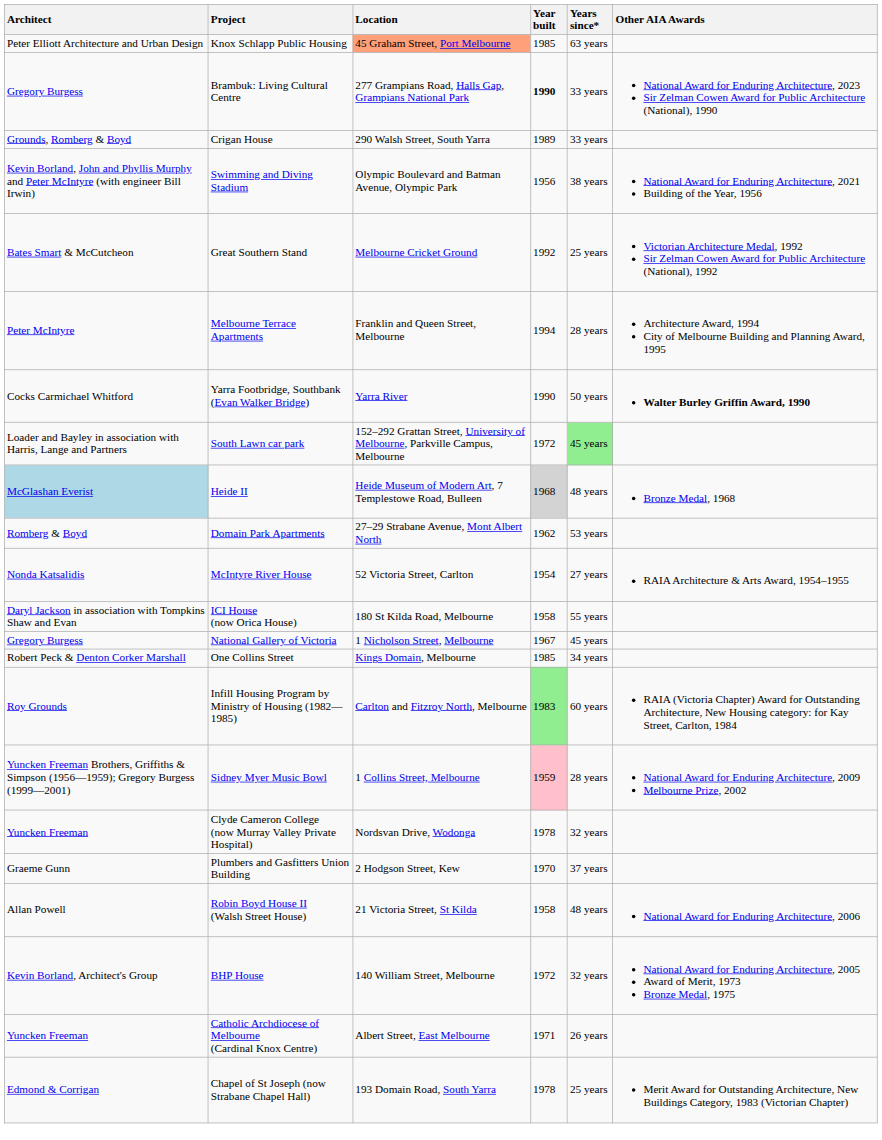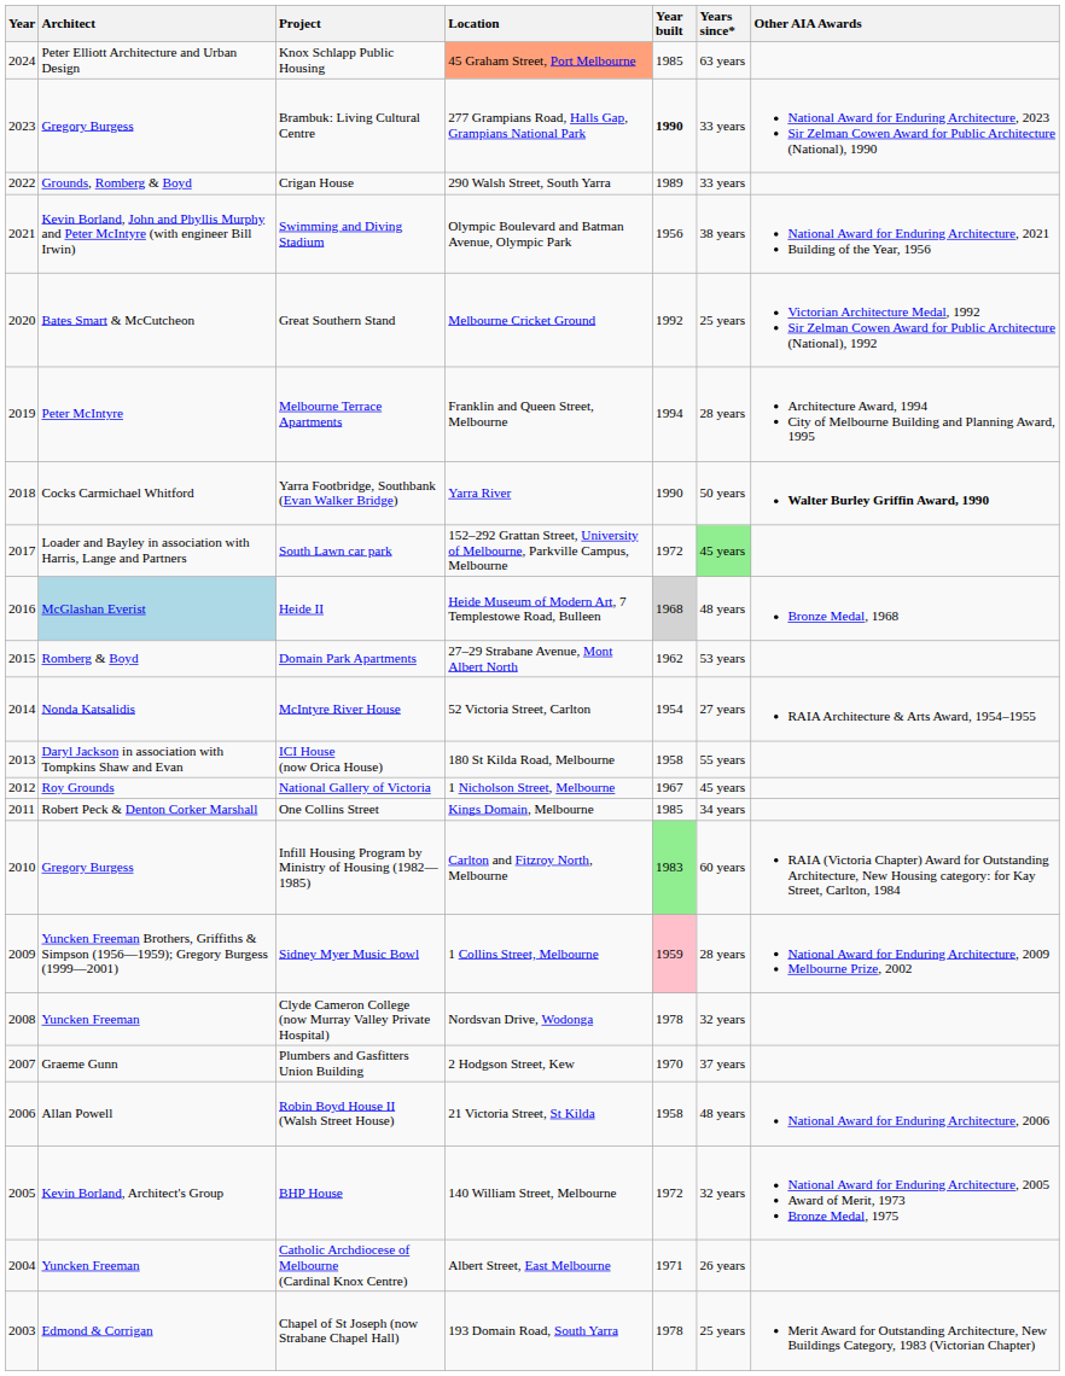 <table class="wikitable sortable">
 <tr>
+<th>Year</th>
 <th style="text-align:left;">Architect</th>
 <th style="text-align:left;">Project</th>
 <th style="text-align:left;">Location</th>
 <th style="text-align:left;">Year built</th>
 <th style="text-align:left;">Years since*</th>
 <th style="text-align:left;">Other AIA Awards</th>
 </tr>
 <tr>
+<td>2024</td>
 <td>Peter Elliott Architecture and Urban Design</td>
 <td>Knox Schlapp Public Housing</td>
 <td style="background: lightsalmon;">45 Graham Street, <a href='#'>Port Melbourne</a></td>
 <td>1985</td>
 <td>63 years</td>
 <td></td>
 </tr>
 <tr>
+<td>2023</td>
 <td><a href='#'>Gregory Burgess</a></td>
 <td>Brambuk: Living Cultural Centre</td>
 <td>277 Grampians Road, <a href='#'>Halls Gap</a>, <a href='#'>Grampians National Park</a></td>
 <td><strong>1990</strong></td>
 <td>33 years</td>
 <td><br><ul><li><a href='#'>National Award for Enduring Architecture</a>, 2023</li><li><a href='#'>Sir Zelman Cowen Award for Public Architecture</a> (National), 1990</li></ul></td>
 </tr>
 <tr>
+<td>2022</td>
 <td><a href='#'>Grounds</a>, <a href='#'>Romberg</a> & <a href='#'>Boyd</a></td>
 <td>Crigan House</td>
 <td>290 Walsh Street, South Yarra</td>
 <td>1989</td>
 <td>33 years</td>
 <td></td>
 </tr>
 <tr>
+<td>2021</td>
 <td><a href='#'>Kevin Borland</a>, <a href='#'>John and Phyllis Murphy</a> and <a href='#'>Peter McIntyre</a> (with engineer Bill Irwin)</td>
 <td><a href='#'>Swimming and Diving Stadium</a></td>
 <td>Olympic Boulevard and Batman Avenue, Olympic Park</td>
 <td>1956</td>
 <td>38 years</td>
 <td><br><ul><li><a href='#'>National Award for Enduring Architecture</a>, 2021</li><li>Building of the Year, 1956</li></ul></td>
 </tr>
 <tr `>
+<td>2020</td>
 <td><a href='#'>Bates Smart</a> & McCutcheon</td>
 <td>Great Southern Stand</td>
 <td><a href='#'>Melbourne Cricket Ground</a></td>
 <td>1992</td>
 <td>25 years</td>
 <td><br><ul><li><a href='#'>Victorian Architecture Medal</a>, 1992</li><li><a href='#'>Sir Zelman Cowen Award for Public Architecture</a> (National), 1992</li></ul></td>
 </tr>
 <tr `>
+<td>2019</td>
 <td><a href='#'>Peter McIntyre</a></td>
 <td><a href='#'>Melbourne Terrace Apartments</a></td>
 <td>Franklin and Queen Street, Melbourne</td>
 <td>1994</td>
 <td>28 years</td>
 <td><br><ul><li>Architecture Award, 1994</li><li>City of Melbourne Building and Planning Award, 1995</li></ul></td>
 </tr>
 <tr `>
+<td>2018</td>
 <td>Cocks Carmichael Whitford</td>
 <td>Yarra Footbridge, Southbank <br>(<a href='#'>Evan Walker Bridge</a>)</td>
 <td><a href='#'>Yarra River</a></td>
 <td>1990</td>
 <td>50 years</td>
 <td><strong><br><ul><li>Walter Burley Griffin Award, 1990</li></ul></strong></td>
 </tr>
 <tr `>
+<td>2017</td>
 <td>Loader and Bayley in association with Harris, Lange and Partners</td>
 <td><a href='#'>South Lawn car park</a></td>
 <td>152–292 Grattan Street, <a href='#'>University of Melbourne</a>, Parkville Campus, Melbourne</td>
 <td>1972</td>
 <td style="background: lightgreen;">45 years</td>
 <td></td>
 </tr>
 <tr `>
+<td>2016</td>
 <td style="background: lightblue;"><a href='#'>McGlashan Everist</a></td>
 <td><a href='#'>Heide II</a></td>
 <td><a href='#'>Heide Museum of Modern Art</a>, 7 Templestowe Road, Bulleen</td>
 <td style="background: lightgrey;">1968</td>
 <td>48 years</td>
 <td><br><ul><li><a href='#'>Bronze Medal</a>, 1968</li></ul></td>
 </tr>
 <tr `>
+<td>2015</td>
 <td><a href='#'>Romberg</a> & <a href='#'>Boyd</a></td>
 <td><a href='#'>Domain Park Apartments</a></td>
 <td>27–29 Strabane Avenue, <a href='#'>Mont Albert North</a></td>
 <td>1962</td>
 <td>53 years</td>
 <td></td>
 </tr>
 <tr `>
+<td>2014</td>
 <td><a href='#'>Nonda Katsalidis</a></td>
 <td><a href='#'>McIntyre River House</a></td>
 <td>52 Victoria Street, Carlton</td>
 <td>1954</td>
 <td>27 years</td>
 <td><br><ul><li>RAIA Architecture & Arts Award, 1954–1955</li></ul></td>
 </tr>
 <tr `>
+<td>2013</td>
 <td><a href='#'>Daryl Jackson</a> in association with Tompkins Shaw and Evan</td>
 <td><a href='#'>ICI House</a> <br>(now Orica House)</td>
 <td>180 St Kilda Road, Melbourne</td>
 <td>1958</td>
 <td>55 years</td>
 <td></td>
 </tr>
 <tr `>
-<td><a href='#'>Gregory Burgess</a></td>
+<td>2012</td>
+<td><a href='#'>Roy Grounds</a></td>
 <td><a href='#'>National Gallery of Victoria</a></td>
 <td>1 <a href='#'>Nicholson Street</a>, <a href='#'>Melbourne</a></td>
 <td>1967</td>
 <td>45 years</td>
 <td></td>
 </tr>
 <tr `>
+<td>2011</td>
 <td>Robert Peck & <a href='#'>Denton Corker Marshall</a></td>
 <td>One Collins Street</td>
 <td><a href='#'>Kings Domain</a>, Melbourne</td>
 <td>1985</td>
 <td>34 years</td>
 <td></td>
 </tr>
 <tr `>
-<td><a href='#'>Roy Grounds</a></td>
+<td>2010</td>
+<td><a href='#'>Gregory Burgess</a></td>
 <td>Infill Housing Program by Ministry of Housing (1982—1985)</td>
 <td><a href='#'>Carlton</a> and <a href='#'>Fitzroy North</a>, Melbourne</td>
 <td style="background: lightgreen;">1983</td>
 <td>60 years</td>
 <td><br><ul><li>RAIA (Victoria Chapter) Award for Outstanding Architecture, New Housing category: for Kay Street, Carlton, 1984</li></ul></td>
 </tr>
 <tr `>
+<td>2009</td>
 <td><a href='#'>Yuncken Freeman</a> Brothers, Griffiths & Simpson (1956—1959); Gregory Burgess (1999—2001)</td>
 <td><a href='#'>Sidney Myer Music Bowl</a></td>
 <td>1 <a href='#'>Collins Street, Melbourne</a></td>
 <td style="background: pink;">1959</td>
 <td>28 years</td>
 <td><br><ul><li><a href='#'>National Award for Enduring Architecture</a>, 2009</li><li><a href='#'>Melbourne Prize</a>, 2002</li></ul></td>
 </tr>
 <tr `>
+<td>2008</td>
 <td><a href='#'>Yuncken Freeman</a></td>
 <td>Clyde Cameron College<br>(now Murray Valley Private Hospital)</td>
 <td>Nordsvan Drive, <a href='#'>Wodonga</a></td>
 <td>1978</td>
 <td>32 years</td>
 <td></td>
 </tr>
 <tr `>
+<td>2007</td>
 <td>Graeme Gunn</td>
 <td>Plumbers and Gasfitters Union Building</td>
 <td>2 Hodgson Street, Kew</td>
 <td>1970</td>
 <td>37 years</td>
 <td></td>
 </tr>
 <tr `>
+<td>2006</td>
 <td>Allan Powell</td>
 <td><a href='#'>Robin Boyd House II</a> <br>(Walsh Street House)</td>
 <td>21 Victoria Street, <a href='#'>St Kilda</a></td>
 <td>1958</td>
 <td>48 years</td>
 <td><br><ul><li><a href='#'>National Award for Enduring Architecture</a>, 2006</li></ul></td>
 </tr>
 <tr `>
+<td>2005</td>
 <td><a href='#'>Kevin Borland</a>, Architect's Group</td>
 <td><a href='#'>BHP House</a></td>
 <td>140 William Street, Melbourne</td>
 <td>1972</td>
 <td>32 years</td>
 <td><br><ul><li><a href='#'>National Award for Enduring Architecture</a>, 2005</li><li>Award of Merit, 1973</li><li><a href='#'>Bronze Medal</a>, 1975</li></ul></td>
 </tr>
 <tr `>
+<td>2004</td>
 <td><a href='#'>Yuncken Freeman</a></td>
 <td><a href='#'>Catholic Archdiocese of Melbourne</a> <br>(Cardinal Knox Centre)</td>
 <td>Albert Street, <a href='#'>East Melbourne</a></td>
 <td>1971</td>
 <td>26 years</td>
 <td></td>
 </tr>
 <tr `>
+<td>2003</td>
 <td><a href='#'>Edmond & Corrigan</a></td>
 <td>Chapel of St Joseph (now Strabane Chapel Hall)</td>
 <td>193 Domain Road, <a href='#'>South Yarra</a></td>
 <td>1978</td>
 <td>25 years</td>
 <td><br><ul><li>Merit Award for Outstanding Architecture, New Buildings Category, 1983 (Victorian Chapter)</li></ul></td>
 </tr>
 </table>
